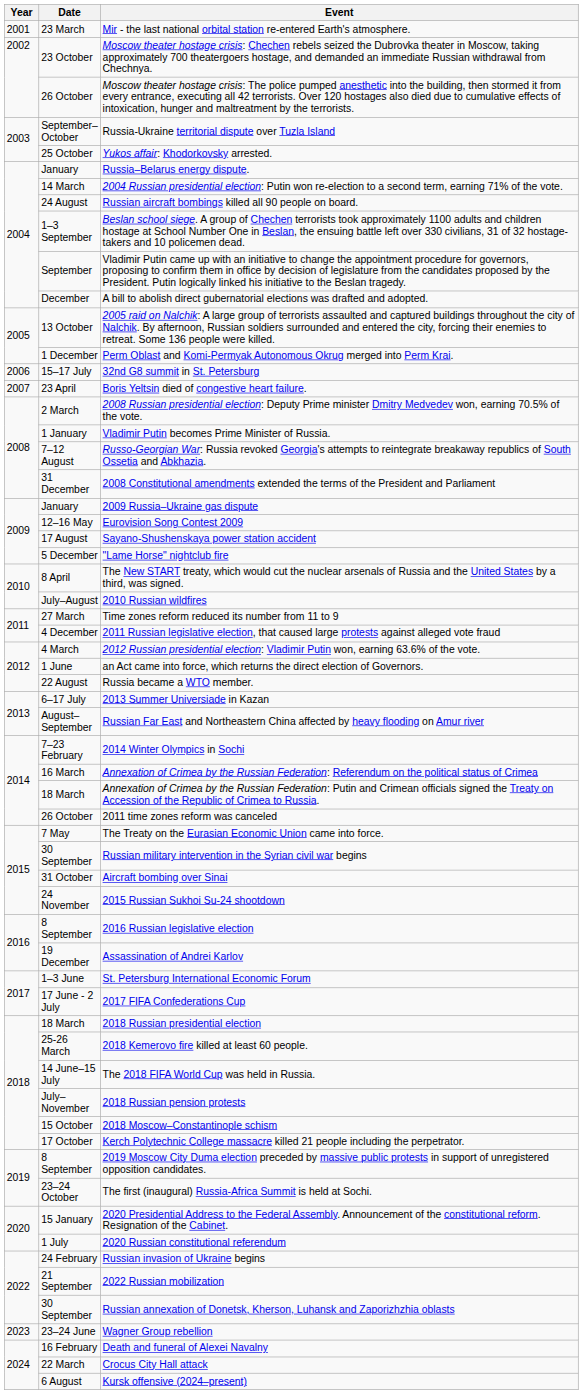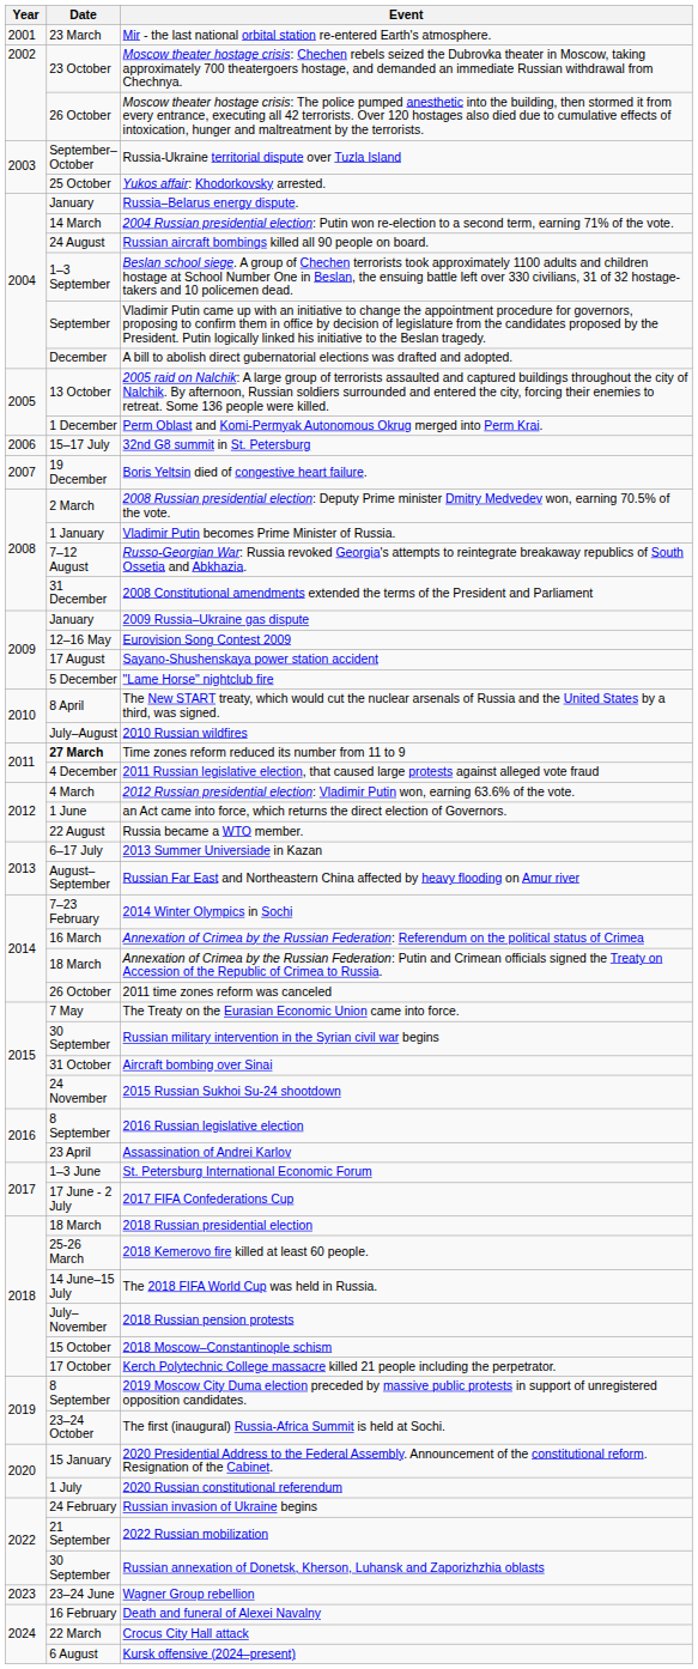 <table class="wikitable" width="100%">
 <tr>
 <th style="width:6%">Year</th>
 <th style="width:10%">Date</th>
 <th>Event</th>
 </tr>
 <tr>
 <td>2001</td>
 <td>23 March</td>
 <td><a href='#'>Mir</a> - the last national <a href='#'>orbital station</a> re-entered Earth's atmosphere.</td>
 </tr>
 <tr>
 <td rowspan="2" valign="top">2002</td>
 <td>23 October</td>
 <td><em><a href='#'>Moscow theater hostage crisis</a></em>: <a href='#'>Chechen</a> rebels seized the Dubrovka theater in Moscow, taking approximately 700 theatergoers hostage, and demanded an immediate Russian withdrawal from Chechnya.</td>
 </tr>
 <tr>
 <td>26 October</td>
 <td><em>Moscow theater hostage crisis</em>: The police pumped <a href='#'>anesthetic</a> into the building, then stormed it from every entrance, executing all 42 terrorists. Over 120 hostages also died due to cumulative effects of intoxication, hunger and maltreatment by the terrorists.</td>
 </tr>
 <tr>
 <td rowspan = 2>2003</td>
 <td>September–October</td>
 <td>Russia-Ukraine <a href='#'>territorial dispute</a> over <a href='#'>Tuzla Island</a></td>
 </tr>
 <tr>
 <td>25 October</td>
 <td><em><a href='#'>Yukos affair</a></em>: <a href='#'>Khodorkovsky</a> arrested.</td>
 </tr>
 <tr>
 <td rowspan="6">2004</td>
 <td>January</td>
 <td><a href='#'>Russia–Belarus energy dispute</a>.</td>
 </tr>
 <tr>
 <td>14 March</td>
 <td><em><a href='#'>2004 Russian presidential election</a></em>: Putin won re-election to a second term, earning 71% of the vote.</td>
 </tr>
 <tr>
 <td>24 August</td>
 <td><a href='#'>Russian aircraft bombings</a> killed all 90 people on board.</td>
 </tr>
 <tr>
 <td>1–3 September</td>
 <td><em><a href='#'>Beslan school siege</a></em>. A group of <a href='#'>Chechen</a> terrorists took approximately 1100 adults and children hostage at School Number One in <a href='#'>Beslan</a>, the ensuing battle left over 330 civilians, 31 of 32 hostage-takers and 10 policemen dead.</td>
 </tr>
 <tr>
 <td>September</td>
 <td>Vladimir Putin came up with an initiative to change the appointment procedure for governors, proposing to confirm them in office by decision of legislature from the candidates proposed by the President. Putin logically linked his initiative to the Beslan tragedy.</td>
 </tr>
 <tr>
 <td>December</td>
 <td>A bill to abolish direct gubernatorial elections was drafted and adopted.</td>
 </tr>
 <tr>
 <td rowspan="2">2005</td>
 <td>13 October</td>
 <td><em><a href='#'>2005 raid on Nalchik</a></em>: A large group of terrorists assaulted and captured buildings throughout the city of <a href='#'>Nalchik</a>. By afternoon, Russian soldiers surrounded and entered the city, forcing their enemies to retreat. Some 136 people were killed.</td>
 </tr>
 <tr>
 <td>1 December</td>
 <td><a href='#'>Perm Oblast</a> and <a href='#'>Komi-Permyak Autonomous Okrug</a> merged into <a href='#'>Perm Krai</a>.</td>
 </tr>
 <tr>
 <td>2006</td>
 <td>15–17 July</td>
 <td><a href='#'>32nd G8 summit</a> in <a href='#'>St. Petersburg</a></td>
 </tr>
 <tr>
 <td>2007</td>
-<td>23 April</td>
+<td>19 December</td>
 <td><a href='#'>Boris Yeltsin</a> died of <a href='#'>congestive heart failure</a>.</td>
 </tr>
 <tr>
 <td rowspan = 4>2008</td>
 <td>2 March</td>
 <td><em><a href='#'>2008 Russian presidential election</a></em>: Deputy Prime minister <a href='#'>Dmitry Medvedev</a> won, earning 70.5% of the vote.</td>
 </tr>
 <tr>
 <td>1 January</td>
 <td><a href='#'>Vladimir Putin</a> becomes Prime Minister of Russia.</td>
 </tr>
 <tr>
 <td>7–12 August</td>
 <td><em><a href='#'>Russo-Georgian War</a></em>: Russia revoked <a href='#'>Georgia</a>'s attempts to reintegrate breakaway republics of <a href='#'>South Ossetia</a> and <a href='#'>Abkhazia</a>.</td>
 </tr>
 <tr>
 <td>31 December</td>
 <td><a href='#'>2008 Constitutional amendments</a> extended the terms of the President and Parliament</td>
 </tr>
 <tr>
 <td rowspan = 4>2009</td>
 <td>January</td>
 <td><a href='#'>2009 Russia–Ukraine gas dispute</a></td>
 </tr>
 <tr>
 <td>12–16 May</td>
 <td><a href='#'>Eurovision Song Contest 2009</a></td>
 </tr>
 <tr>
 <td>17 August</td>
 <td><a href='#'>Sayano-Shushenskaya power station accident</a></td>
 </tr>
 <tr>
 <td>5 December</td>
 <td><a href='#'>"Lame Horse" nightclub fire</a></td>
 </tr>
 <tr>
 <td rowspan = 2>2010</td>
 <td>8 April</td>
 <td>The <a href='#'>New START</a> treaty, which would cut the nuclear arsenals of Russia and the <a href='#'>United States</a> by a third, was signed.</td>
 </tr>
 <tr>
 <td>July–August</td>
 <td><a href='#'>2010 Russian wildfires</a></td>
 </tr>
 <tr>
 <td rowspan = 2>2011</td>
-<td>27 March</td>
+<td><strong>27 March</strong></td>
 <td>Time zones reform reduced its number from 11 to 9</td>
 </tr>
 <tr>
 <td>4 December</td>
 <td><a href='#'>2011 Russian legislative election</a>, that caused large <a href='#'>protests</a> against alleged vote fraud</td>
 </tr>
 <tr>
 <td rowspan = 3>2012</td>
 <td>4 March</td>
 <td><em><a href='#'>2012 Russian presidential election</a></em>: <a href='#'>Vladimir Putin</a> won, earning 63.6% of the vote.</td>
 </tr>
 <tr>
 <td>1 June</td>
 <td>an Act came into force, which returns the direct election of Governors.</td>
 </tr>
 <tr>
 <td>22 August</td>
 <td>Russia became a <a href='#'>WTO</a> member.</td>
 </tr>
 <tr>
 <td rowspan = 2>2013</td>
 <td>6–17 July</td>
 <td><a href='#'>2013 Summer Universiade</a> in Kazan</td>
 </tr>
 <tr>
 <td>August–September</td>
 <td><a href='#'>Russian Far East</a> and Northeastern China affected by <a href='#'>heavy flooding</a> on <a href='#'>Amur river</a></td>
 </tr>
 <tr>
 <td rowspan = 4>2014</td>
 <td>7–23 February</td>
 <td><a href='#'>2014 Winter Olympics</a> in <a href='#'>Sochi</a></td>
 </tr>
 <tr>
 <td>16 March</td>
 <td><em><a href='#'>Annexation of Crimea by the Russian Federation</a></em>: <a href='#'>Referendum on the political status of Crimea</a></td>
 </tr>
 <tr>
 <td>18 March</td>
 <td><em>Annexation of Crimea by the Russian Federation</em>: Putin and Crimean officials signed the <a href='#'>Treaty on Accession of the Republic of Crimea to Russia</a>.</td>
 </tr>
 <tr>
 <td>26 October</td>
 <td>2011 time zones reform was canceled</td>
 </tr>
 <tr>
 <td rowspan = 4>2015</td>
 <td>7 May</td>
 <td>The Treaty on the <a href='#'>Eurasian Economic Union</a> came into force.</td>
 </tr>
 <tr>
 <td>30 September</td>
 <td><a href='#'>Russian military intervention in the Syrian civil war</a> begins</td>
 </tr>
 <tr>
 <td>31 October</td>
 <td><a href='#'>Aircraft bombing over Sinai</a></td>
 </tr>
 <tr>
 <td>24 November</td>
 <td><a href='#'>2015 Russian Sukhoi Su-24 shootdown</a></td>
 </tr>
 <tr>
 <td rowspan = 2>2016</td>
 <td>8 September</td>
 <td><a href='#'>2016 Russian legislative election</a></td>
 </tr>
 <tr>
-<td>19 December</td>
+<td>23 April</td>
 <td><a href='#'>Assassination of Andrei Karlov</a></td>
 </tr>
 <tr>
 <td rowspan = 2>2017</td>
 <td>1–3 June</td>
 <td><a href='#'>St. Petersburg International Economic Forum</a></td>
 </tr>
 <tr>
 <td>17 June - 2 July</td>
 <td><a href='#'>2017 FIFA Confederations Cup</a></td>
 </tr>
 <tr>
 <td rowspan = 6>2018</td>
 <td>18 March</td>
 <td><a href='#'>2018 Russian presidential election</a></td>
 </tr>
 <tr>
 <td>25-26 March</td>
 <td><a href='#'>2018 Kemerovo fire</a> killed at least 60 people.</td>
 </tr>
 <tr>
 <td>14 June–15 July</td>
 <td>The <a href='#'>2018 FIFA World Cup</a> was held in Russia.</td>
 </tr>
 <tr>
 <td>July–November</td>
 <td><a href='#'>2018 Russian pension protests</a></td>
 </tr>
 <tr>
 <td>15 October</td>
 <td><a href='#'>2018 Moscow–Constantinople schism</a></td>
 </tr>
 <tr>
 <td>17 October</td>
 <td><a href='#'>Kerch Polytechnic College massacre</a> killed 21 people including the perpetrator.</td>
 </tr>
 <tr>
 <td rowspan = 2>2019</td>
 <td>8 September</td>
 <td><a href='#'>2019 Moscow City Duma election</a> preceded by <a href='#'>massive public protests</a> in support of unregistered opposition candidates.</td>
 </tr>
 <tr>
 <td>23–24 October</td>
 <td>The first (inaugural) <a href='#'>Russia-Africa Summit</a> is held at Sochi.</td>
 </tr>
 <tr>
 <td rowspan = 2>2020</td>
 <td>15 January</td>
 <td><a href='#'>2020 Presidential Address to the Federal Assembly</a>. Announcement of the <a href='#'>constitutional reform</a>. Resignation of the <a href='#'>Cabinet</a>.</td>
 </tr>
 <tr>
 <td>1 July</td>
 <td><a href='#'>2020 Russian constitutional referendum</a></td>
 </tr>
 <tr>
 <td rowspan = 3>2022</td>
 <td>24 February</td>
 <td><a href='#'>Russian invasion of Ukraine</a> begins</td>
 </tr>
 <tr>
 <td>21 September</td>
 <td><a href='#'>2022 Russian mobilization</a></td>
 </tr>
 <tr>
 <td>30 September</td>
 <td><a href='#'>Russian annexation of Donetsk, Kherson, Luhansk and Zaporizhzhia oblasts</a></td>
 </tr>
 <tr>
 <td>2023</td>
 <td>23–24 June</td>
 <td><a href='#'>Wagner Group rebellion</a></td>
 </tr>
 <tr>
 <td rowspan = 3>2024</td>
 <td>16 February</td>
 <td><a href='#'>Death and funeral of Alexei Navalny</a></td>
 </tr>
 <tr>
 <td>22 March</td>
 <td><a href='#'>Crocus City Hall attack</a></td>
 </tr>
 <tr>
 <td>6 August</td>
 <td><a href='#'>Kursk offensive (2024–present)</a></td>
 </tr>
 </table>
